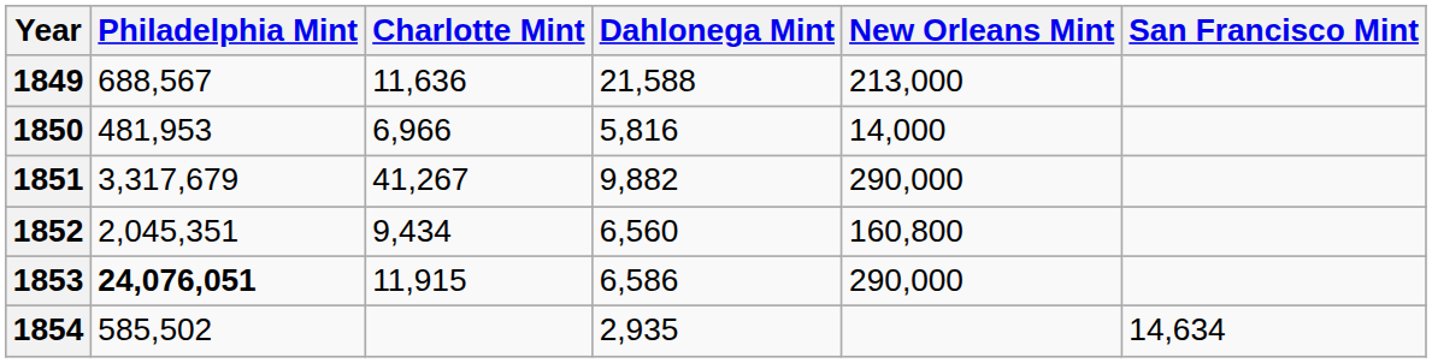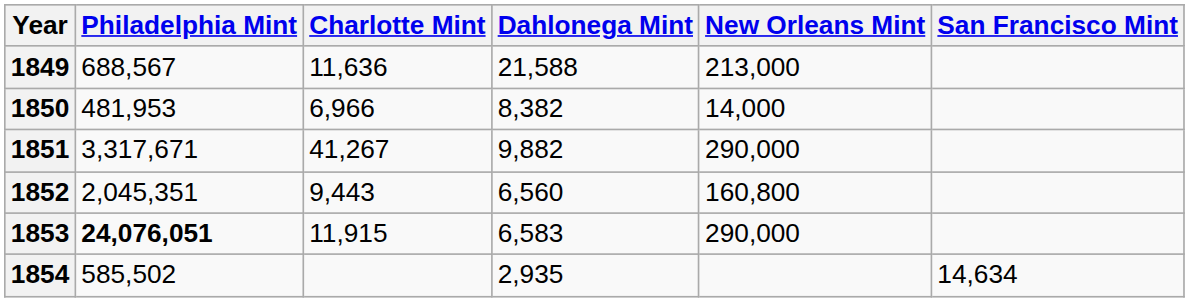 <table class="wikitable plainrowheaders">
 <tr>
 <th scope="col">Year</th>
 <th scope="col"><a href='#'>Philadelphia Mint</a></th>
 <th scope="col"><a href='#'>Charlotte Mint</a></th>
 <th scope="col"><a href='#'>Dahlonega Mint</a></th>
 <th scope="col"><a href='#'>New Orleans Mint</a></th>
 <th scope="col"><a href='#'>San Francisco Mint</a></th>
 </tr>
 <tr>
 <th scope="row">1849</th>
 <td>688,567</td>
 <td>11,636</td>
 <td>21,588</td>
 <td>213,000</td>
 <td></td>
 </tr>
 <tr>
 <th scope="row">1850</th>
 <td>481,953</td>
 <td>6,966</td>
-<td>5,816</td>
+<td>8,382</td>
 <td>14,000</td>
 <td></td>
 </tr>
 <tr>
 <th scope="row">1851</th>
-<td>3,317,679</td>
+<td>3,317,671</td>
 <td>41,267</td>
 <td>9,882</td>
 <td>290,000</td>
 <td></td>
 </tr>
 <tr>
 <th scope="row">1852</th>
 <td>2,045,351</td>
-<td>9,434</td>
+<td>9,443</td>
 <td>6,560</td>
 <td>160,800</td>
 <td></td>
 </tr>
 <tr>
 <th scope="row">1853</th>
 <td><strong>24,076,051</strong></td>
 <td>11,915</td>
-<td>6,586</td>
+<td>6,583</td>
 <td>290,000</td>
 <td></td>
 </tr>
 <tr>
 <th scope="row">1854</th>
 <td>585,502</td>
 <td></td>
 <td>2,935</td>
 <td></td>
 <td>14,634</td>
 </tr>
 </table>
